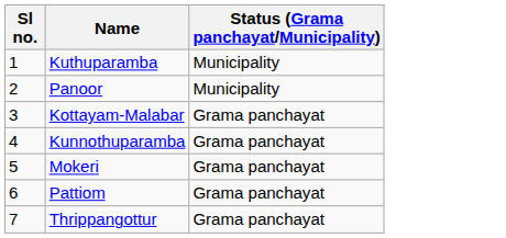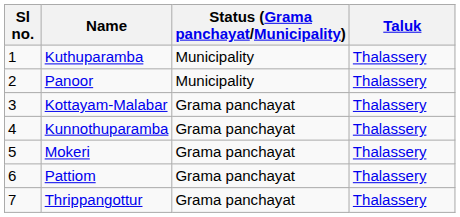 <table class="wikitable sortable" style="font-size: 95%;">
 <tr>
 <th width="30px">Sl no.</th>
 <th width="100px">Name</th>
 <th width="130px">Status (<a href='#'>Grama panchayat</a>/<a href='#'>Municipality</a>)</th>
+<th width="100px"><a href='#'>Taluk</a></th>
 </tr>
 <tr>
 <td>1</td>
 <td><a href='#'>Kuthuparamba</a></td>
 <td>Municipality</td>
+<td><a href='#'>Thalassery</a></td>
 </tr>
 <tr>
 <td>2</td>
 <td><a href='#'>Panoor</a></td>
 <td>Municipality</td>
+<td><a href='#'>Thalassery</a></td>
 </tr>
 <tr>
 <td>3</td>
 <td><a href='#'>Kottayam-Malabar</a></td>
 <td>Grama panchayat</td>
+<td><a href='#'>Thalassery</a></td>
 </tr>
 <tr>
 <td>4</td>
 <td><a href='#'>Kunnothuparamba</a></td>
 <td>Grama panchayat</td>
+<td><a href='#'>Thalassery</a></td>
 </tr>
 <tr>
 <td>5</td>
 <td><a href='#'>Mokeri</a></td>
 <td>Grama panchayat</td>
+<td><a href='#'>Thalassery</a></td>
 </tr>
 <tr>
 <td>6</td>
 <td><a href='#'>Pattiom</a></td>
 <td>Grama panchayat</td>
+<td><a href='#'>Thalassery</a></td>
 </tr>
 <tr>
 <td>7</td>
 <td><a href='#'>Thrippangottur</a></td>
 <td>Grama panchayat</td>
+<td><a href='#'>Thalassery</a></td>
 </tr>
 </table>
